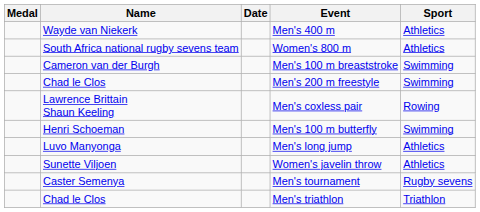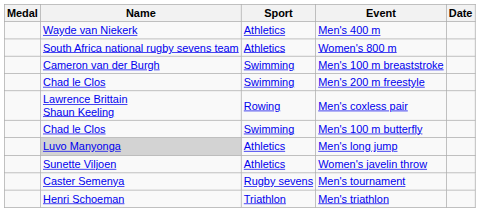 <table class="wikitable sortable" style="font-size: 95%;">
 <tr>
 <th>Medal</th>
 <th>Name</th>
+<th>Sport</th>
+<th>Event</th>
 <th>Date</th>
-<th>Event</th>
-<th>Sport</th>
 </tr>
 <tr>
 <td></td>
 <td><a href='#'>Wayde van Niekerk</a></td>
+<td><a href='#'>Athletics</a></td>
+<td><a href='#'>Men's 400 m</a></td>
 <td></td>
-<td><a href='#'>Men's 400 m</a></td>
-<td><a href='#'>Athletics</a></td>
 </tr>
 <tr>
 <td></td>
 <td><a href='#'>South Africa national rugby sevens team</a><br></td>
+<td><a href='#'>Athletics</a></td>
+<td><a href='#'>Women's 800 m</a></td>
 <td></td>
-<td><a href='#'>Women's 800 m</a></td>
-<td><a href='#'>Athletics</a></td>
 </tr>
 <tr>
 <td></td>
 <td><a href='#'>Cameron van der Burgh</a></td>
+<td><a href='#'>Swimming</a></td>
+<td><a href='#'>Men's 100 m breaststroke</a></td>
 <td></td>
-<td><a href='#'>Men's 100 m breaststroke</a></td>
-<td><a href='#'>Swimming</a></td>
 </tr>
 <tr>
 <td></td>
 <td><a href='#'>Chad le Clos</a></td>
+<td><a href='#'>Swimming</a></td>
+<td><a href='#'>Men's 200 m freestyle</a></td>
 <td></td>
-<td><a href='#'>Men's 200 m freestyle</a></td>
-<td><a href='#'>Swimming</a></td>
 </tr>
 <tr>
 <td></td>
 <td><a href='#'>Lawrence Brittain</a><br><a href='#'>Shaun Keeling</a></td>
+<td><a href='#'>Rowing</a></td>
+<td><a href='#'>Men's coxless pair</a></td>
 <td></td>
-<td><a href='#'>Men's coxless pair</a></td>
-<td><a href='#'>Rowing</a></td>
+</tr>
+<tr>
+<td></td>
+<td><a href='#'>Chad le Clos</a></td>
+<td><a href='#'>Swimming</a></td>
+<td><a href='#'>Men's 100 m butterfly</a></td>
+<td></td>
+</tr>
+<tr>
+<td></td>
+<td style="background: lightgrey;"><a href='#'>Luvo Manyonga</a></td>
+<td><a href='#'>Athletics</a></td>
+<td><a href='#'>Men's long jump</a></td>
+<td></td>
+</tr>
+<tr>
+<td></td>
+<td><a href='#'>Sunette Viljoen</a></td>
+<td><a href='#'>Athletics</a></td>
+<td><a href='#'>Women's javelin throw</a></td>
+<td></td>
+</tr>
+<tr>
+<td></td>
+<td><a href='#'>Caster Semenya</a></td>
+<td><a href='#'>Rugby sevens</a></td>
+<td><a href='#'>Men's tournament</a></td>
+<td></td>
 </tr>
 <tr>
 <td></td>
 <td><a href='#'>Henri Schoeman</a></td>
+<td><a href='#'>Triathlon</a></td>
+<td><a href='#'>Men's triathlon</a></td>
 <td></td>
-<td><a href='#'>Men's 100 m butterfly</a></td>
-<td><a href='#'>Swimming</a></td>
-</tr>
-<tr>
-<td></td>
-<td><a href='#'>Luvo Manyonga</a></td>
-<td></td>
-<td><a href='#'>Men's long jump</a></td>
-<td><a href='#'>Athletics</a></td>
-</tr>
-<tr>
-<td></td>
-<td><a href='#'>Sunette Viljoen</a></td>
-<td></td>
-<td><a href='#'>Women's javelin throw</a></td>
-<td><a href='#'>Athletics</a></td>
-</tr>
-<tr>
-<td></td>
-<td><a href='#'>Caster Semenya</a></td>
-<td></td>
-<td><a href='#'>Men's tournament</a></td>
-<td><a href='#'>Rugby sevens</a></td>
-</tr>
-<tr>
-<td></td>
-<td><a href='#'>Chad le Clos</a></td>
-<td></td>
-<td><a href='#'>Men's triathlon</a></td>
-<td><a href='#'>Triathlon</a></td>
 </tr>
 </table>
